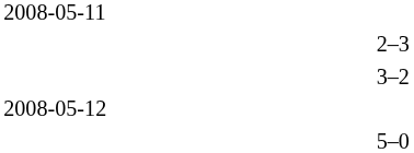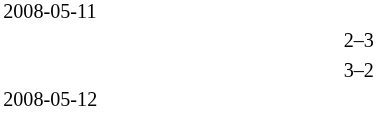 <table style="font-size:90%">
 <tr>
 <th width=200></th>
 <th width=100></th>
 <th width=200></th>
 </tr>
 <tr>
 <td colspan=3>2008-05-11</td>
 </tr>
 <tr>
 <td align=right></td>
 <td align=center>2–3</td>
 <td></td>
 </tr>
 <tr>
 <td align=right></td>
 <td align=center>3–2</td>
 <td></td>
 </tr>
 <tr>
 <td colspan=3>2008-05-12</td>
 </tr>
-<tr>
-<td align=right></td>
-<td align=center>5–0</td>
-<td></td>
-</tr>
 </table>
